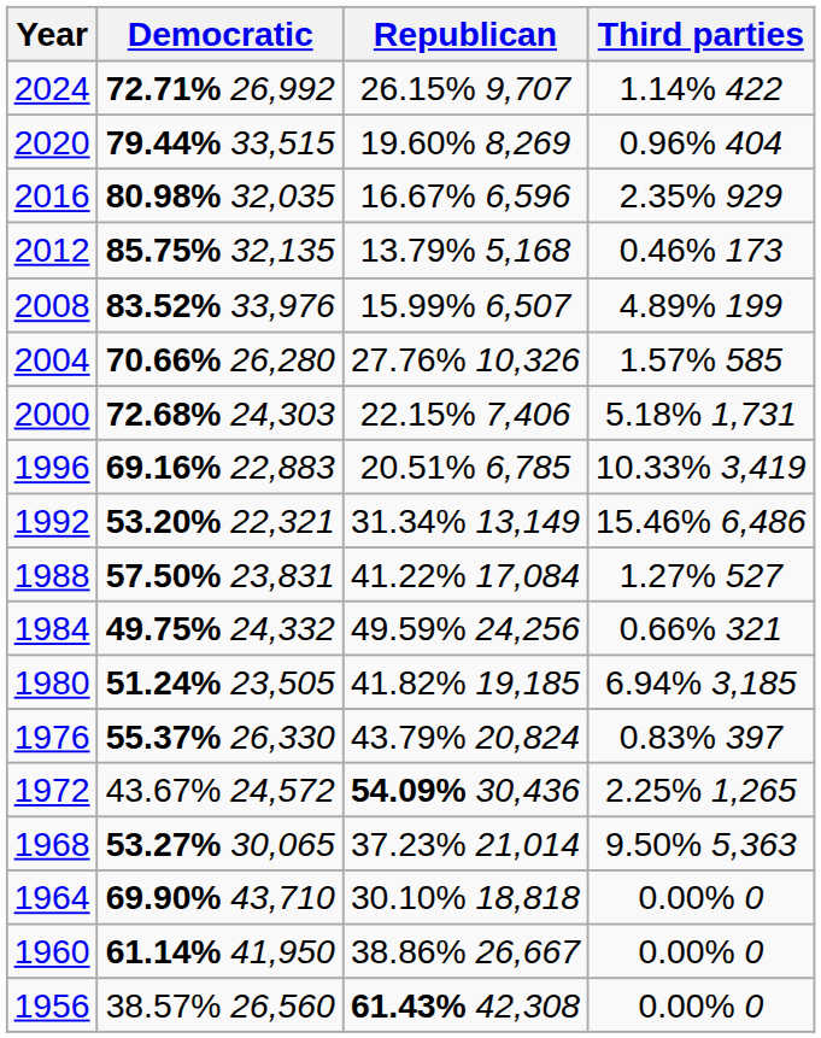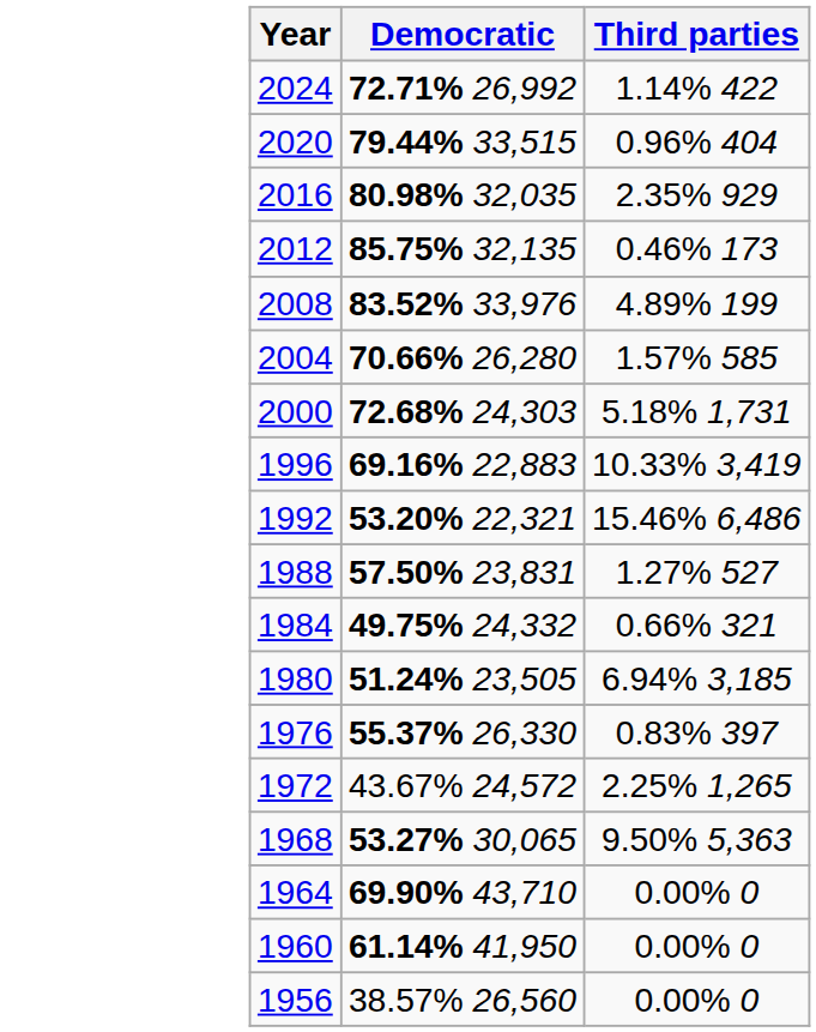 <table class="wikitable"  style="float:right; margin:1em; font-size:95%;">
 <tr style="background:lightgrey;">
 <th>Year</th>
 <th><a href='#'>Democratic</a></th>
-<th><a href='#'>Republican</a></th>
 <th><a href='#'>Third parties</a></th>
 </tr>
 <tr>
 <td align="center" ><a href='#'>2024</a></td>
 <td align="center" ><strong>72.71%</strong> <em>26,992</em></td>
-<td align="center" >26.15% <em>9,707</em></td>
 <td align="center" >1.14% <em>422</em></td>
 </tr>
 <tr>
 <td align="center" ><a href='#'>2020</a></td>
 <td align="center" ><strong>79.44%</strong> <em>33,515</em></td>
-<td align="center" >19.60% <em>8,269</em></td>
 <td align="center" >0.96% <em>404</em></td>
 </tr>
 <tr>
 <td align="center" ><a href='#'>2016</a></td>
 <td align="center" ><strong>80.98%</strong> <em>32,035</em></td>
-<td align="center" >16.67% <em>6,596</em></td>
 <td align="center" >2.35% <em>929</em></td>
 </tr>
 <tr>
 <td align="center" ><a href='#'>2012</a></td>
 <td align="center" ><strong>85.75%</strong> <em>32,135</em></td>
-<td align="center" >13.79% <em>5,168</em></td>
 <td align="center" >0.46% <em>173</em></td>
 </tr>
 <tr>
 <td align="center" ><a href='#'>2008</a></td>
 <td align="center" ><strong>83.52%</strong> <em>33,976</em></td>
-<td align="center" >15.99% <em>6,507</em></td>
 <td align="center" >4.89% <em>199</em></td>
 </tr>
 <tr>
 <td align="center" ><a href='#'>2004</a></td>
 <td align="center" ><strong>70.66%</strong> <em>26,280</em></td>
-<td align="center" >27.76% <em>10,326</em></td>
 <td align="center" >1.57% <em>585</em></td>
 </tr>
 <tr>
 <td align="center" ><a href='#'>2000</a></td>
 <td align="center" ><strong>72.68%</strong> <em>24,303</em></td>
-<td align="center" >22.15% <em>7,406</em></td>
 <td align="center" >5.18% <em>1,731</em></td>
 </tr>
 <tr>
 <td align="center" ><a href='#'>1996</a></td>
 <td align="center" ><strong>69.16%</strong> <em>22,883</em></td>
-<td align="center" >20.51% <em>6,785</em></td>
 <td align="center" >10.33% <em>3,419</em></td>
 </tr>
 <tr>
 <td align="center" ><a href='#'>1992</a></td>
 <td align="center" ><strong>53.20%</strong> <em>22,321</em></td>
-<td align="center" >31.34% <em>13,149</em></td>
 <td align="center" >15.46% <em>6,486</em></td>
 </tr>
 <tr>
 <td align="center" ><a href='#'>1988</a></td>
 <td align="center" ><strong>57.50%</strong> <em>23,831</em></td>
-<td align="center" >41.22% <em>17,084</em></td>
 <td align="center" >1.27% <em>527</em></td>
 </tr>
 <tr>
 <td align="center" ><a href='#'>1984</a></td>
 <td align="center" ><strong>49.75%</strong> <em>24,332</em></td>
-<td align="center" >49.59% <em>24,256</em></td>
 <td align="center" >0.66% <em>321</em></td>
 </tr>
 <tr>
 <td align="center" ><a href='#'>1980</a></td>
 <td align="center" ><strong>51.24%</strong> <em>23,505</em></td>
-<td align="center" >41.82% <em>19,185</em></td>
 <td align="center" >6.94% <em>3,185</em></td>
 </tr>
 <tr>
 <td align="center" ><a href='#'>1976</a></td>
 <td align="center" ><strong>55.37%</strong> <em>26,330</em></td>
-<td align="center" >43.79% <em>20,824</em></td>
 <td align="center" >0.83% <em>397</em></td>
 </tr>
 <tr>
 <td align="center" ><a href='#'>1972</a></td>
 <td align="center" >43.67% <em>24,572</em></td>
-<td align="center" ><strong>54.09%</strong> <em>30,436</em></td>
 <td align="center" >2.25% <em>1,265</em></td>
 </tr>
 <tr>
 <td align="center" ><a href='#'>1968</a></td>
 <td align="center" ><strong>53.27%</strong> <em>30,065</em></td>
-<td align="center" >37.23% <em>21,014</em></td>
 <td align="center" >9.50% <em>5,363</em></td>
 </tr>
 <tr>
 <td align="center" ><a href='#'>1964</a></td>
 <td align="center" ><strong>69.90%</strong> <em>43,710</em></td>
-<td align="center" >30.10% <em>18,818</em></td>
 <td align="center" >0.00% <em>0</em></td>
 </tr>
 <tr>
 <td align="center" ><a href='#'>1960</a></td>
 <td align="center" ><strong>61.14%</strong> <em>41,950</em></td>
-<td align="center" >38.86% <em>26,667</em></td>
 <td align="center" >0.00% <em>0</em></td>
 </tr>
 <tr>
 <td align="center" ><a href='#'>1956</a></td>
 <td align="center" >38.57% <em>26,560</em></td>
-<td align="center" ><strong>61.43%</strong> <em>42,308</em></td>
 <td align="center" >0.00% <em>0</em></td>
 </tr>
 </table>
